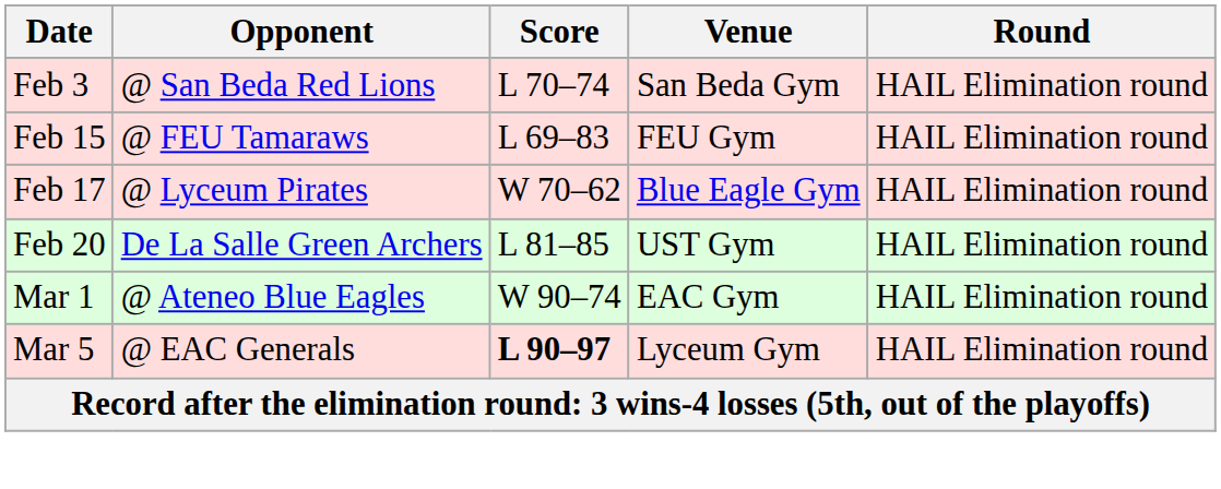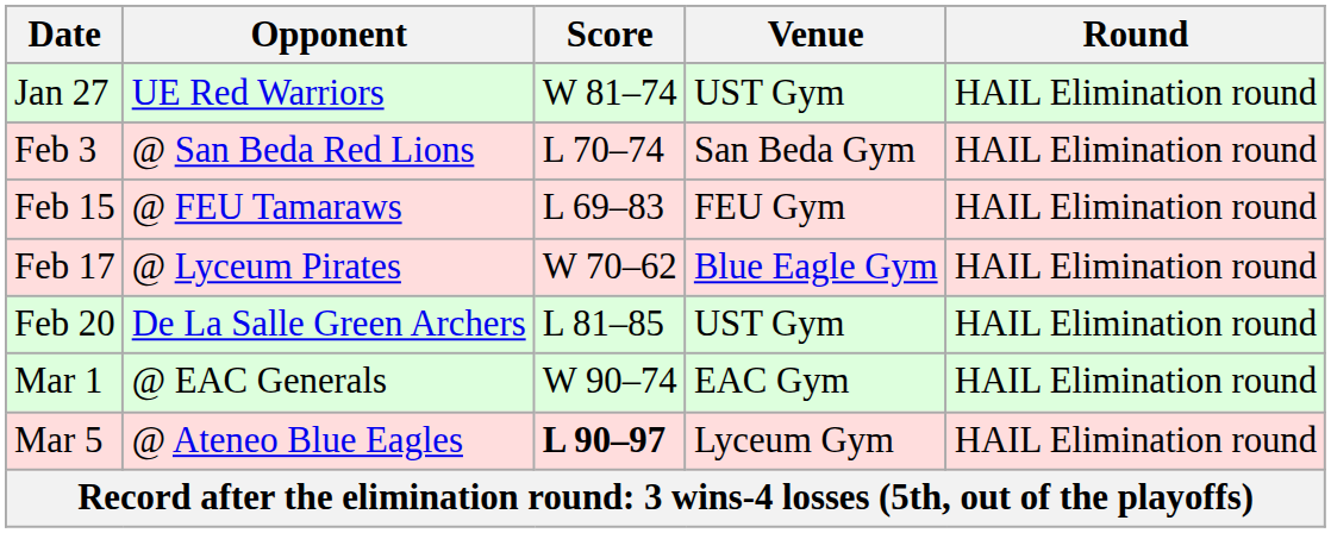 <table class="wikitable">
 <tr>
 <th>Date</th>
 <th>Opponent</th>
 <th>Score</th>
 <th>Venue</th>
 <th>Round</th>
+</tr>
+<tr style="background:#dfd;">
+<td>Jan 27</td>
+<td><a href='#'>UE Red Warriors</a></td>
+<td>W 81–74</td>
+<td>UST Gym</td>
+<td>HAIL Elimination round</td>
 </tr>
 <tr style="background:#fdd;">
 <td>Feb 3</td>
 <td>@ <a href='#'>San Beda Red Lions</a></td>
 <td>L 70–74</td>
 <td>San Beda Gym</td>
 <td>HAIL Elimination round</td>
 </tr>
 <tr style="background:#fdd;">
 <td>Feb 15</td>
 <td>@ <a href='#'>FEU Tamaraws</a></td>
 <td>L 69–83</td>
 <td>FEU Gym</td>
 <td>HAIL Elimination round</td>
 </tr>
 <tr style="background:#fdd;">
 <td>Feb 17</td>
 <td>@ <a href='#'>Lyceum Pirates</a></td>
 <td>W 70–62</td>
 <td><a href='#'>Blue Eagle Gym</a></td>
 <td>HAIL Elimination round</td>
 </tr>
 <tr style="background:#dfd;">
 <td>Feb 20</td>
 <td><a href='#'>De La Salle Green Archers</a></td>
 <td>L 81–85</td>
 <td>UST Gym</td>
 <td>HAIL Elimination round</td>
 </tr>
 <tr style="background:#dfd;">
 <td>Mar 1</td>
-<td>@ <a href='#'>Ateneo Blue Eagles</a></td>
+<td>@ EAC Generals</td>
 <td>W 90–74</td>
 <td>EAC Gym</td>
 <td>HAIL Elimination round</td>
 </tr>
 <tr style="background:#fdd;">
 <td>Mar 5</td>
-<td>@ EAC Generals</td>
+<td>@ <a href='#'>Ateneo Blue Eagles</a></td>
 <td><strong>L 90–97</strong></td>
 <td>Lyceum Gym</td>
 <td>HAIL Elimination round</td>
 </tr>
 <tr>
 <th colspan="5">Record after the elimination round: 3 wins-4 losses (5th, out of the playoffs)</th>
 </tr>
 </table>
